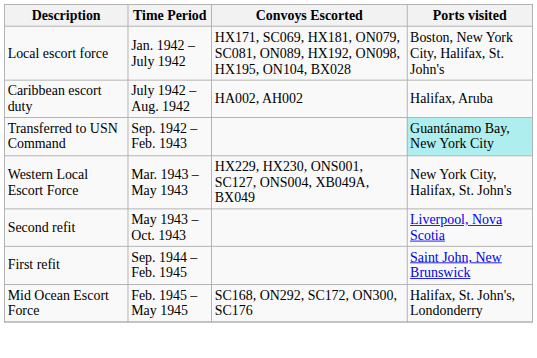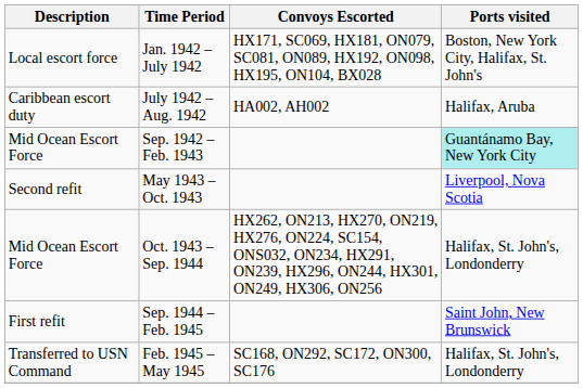 <table class="wikitable">
 <tr>
 <th scope="col" width="200">Description</th>
 <th scope="col" width="140">Time Period</th>
 <th scope="col" width="400">Convoys Escorted</th>
 <th scope="col" width="200">Ports visited</th>
 </tr>
 <tr>
 <td>Local escort force</td>
 <td>Jan. 1942 – July 1942</td>
 <td>HX171, SC069, HX181, ON079, SC081, ON089, HX192, ON098, HX195, ON104, BX028</td>
 <td>Boston, New York City, Halifax, St. John's</td>
 </tr>
 <tr>
 <td>Caribbean escort duty</td>
 <td>July 1942 – Aug. 1942</td>
 <td>HA002,  AH002</td>
 <td>Halifax, Aruba</td>
 </tr>
 <tr>
-<td>Transferred to USN Command</td>
+<td>Mid Ocean Escort Force</td>
 <td>Sep. 1942 – Feb. 1943</td>
 <td></td>
 <td style="background: paleturquoise;">Guantánamo Bay, New York City</td>
-</tr>
-<tr>
-<td>Western Local Escort Force</td>
-<td>Mar. 1943 – May 1943</td>
-<td>HX229, HX230, ONS001, SC127, ONS004, XB049A, BX049</td>
-<td>New York City, Halifax, St. John's</td>
 </tr>
 <tr>
 <td>Second refit</td>
 <td>May 1943 – Oct. 1943</td>
 <td></td>
 <td><a href='#'>Liverpool, Nova Scotia</a></td>
 </tr>
 <tr>
+<td>Mid Ocean Escort Force</td>
+<td>Oct. 1943 – Sep. 1944</td>
+<td>HX262, ON213, HX270, ON219, HX276, ON224, SC154, ONS032, ON234, HX291, ON239, HX296, ON244, HX301, ON249, HX306, ON256</td>
+<td>Halifax, St. John's, Londonderry</td>
+</tr>
+<tr>
 <td>First refit</td>
 <td>Sep. 1944 – Feb. 1945</td>
 <td></td>
 <td><a href='#'>Saint John, New Brunswick</a></td>
 </tr>
 <tr>
-<td>Mid Ocean Escort Force</td>
+<td>Transferred to USN Command</td>
 <td>Feb. 1945 – May 1945</td>
 <td>SC168, ON292, SC172, ON300, SC176</td>
 <td>Halifax, St. John's, Londonderry</td>
 </tr>
 <tr>
 </tr>
 </table>
